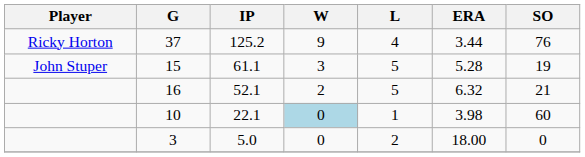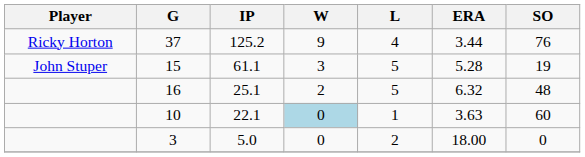 <table class="wikitable sortable">
 <tr>
 <th bgcolor="#DDDDFF" width="16%">Player</th>
 <th bgcolor="#DDDDFF" width="9%">G</th>
 <th bgcolor="#DDDDFF" width="9%">IP</th>
 <th bgcolor="#DDDDFF" width="9%">W</th>
 <th bgcolor="#DDDDFF" width="9%">L</th>
 <th bgcolor="#DDDDFF" width="9%">ERA</th>
 <th bgcolor="#DDDDFF" width="9%">SO</th>
 </tr>
 <tr align="center">
 <td><a href='#'>Ricky Horton</a></td>
 <td>37</td>
 <td>125.2</td>
 <td>9</td>
 <td>4</td>
 <td>3.44</td>
 <td>76</td>
 </tr>
 <tr align=center>
 <td><a href='#'>John Stuper</a></td>
 <td>15</td>
 <td>61.1</td>
 <td>3</td>
 <td>5</td>
 <td>5.28</td>
 <td>19</td>
 </tr>
 <tr align=center>
 <td></td>
 <td>16</td>
-<td>52.1</td>
+<td>25.1</td>
 <td>2</td>
 <td>5</td>
 <td>6.32</td>
-<td>21</td>
+<td>48</td>
 </tr>
 <tr align="center">
 <td></td>
 <td>10</td>
 <td>22.1</td>
 <td style="background: lightblue;">0</td>
 <td>1</td>
-<td>3.98</td>
+<td>3.63</td>
 <td>60</td>
 </tr>
 <tr align="center">
 <td></td>
 <td>3</td>
 <td>5.0</td>
 <td>0</td>
 <td>2</td>
 <td>18.00</td>
 <td>0</td>
 </tr>
 <tr align="center">
 </tr>
 </table>
